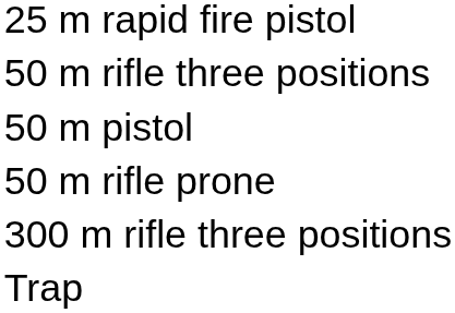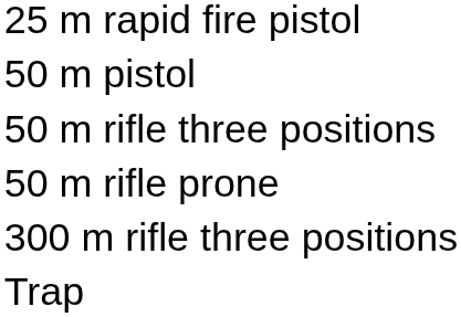 <table>
 <tr>
 <td>25 m rapid fire pistol<br></td>
 <td></td>
 <td></td>
 <td></td>
 </tr>
 <tr>
-<td>50 m rifle three positions<br></td>
+<td>50 m pistol<br></td>
 <td></td>
 <td></td>
 <td></td>
 </tr>
 <tr>
-<td>50 m pistol<br></td>
+<td>50 m rifle three positions<br></td>
 <td></td>
 <td></td>
 <td></td>
 </tr>
 <tr>
 <td>50 m rifle prone<br></td>
 <td></td>
 <td></td>
 <td></td>
 </tr>
 <tr>
 <td>300 m rifle three positions<br></td>
 <td></td>
 <td></td>
 <td></td>
 </tr>
 <tr>
 <td>Trap<br></td>
 <td></td>
 <td></td>
 <td></td>
 </tr>
 </table>
